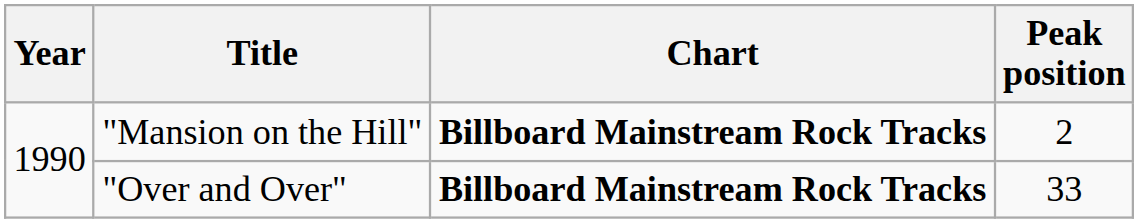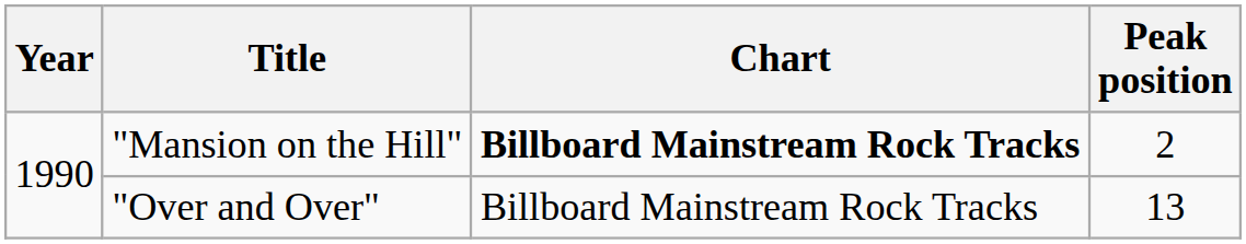 <table class="wikitable">
 <tr>
 <th scope="col">Year</th>
 <th scope="col">Title</th>
 <th scope="col">Chart</th>
 <th scope="col">Peak<br>position</th>
 </tr>
 <tr>
 <td rowspan="2">1990</td>
 <td>"Mansion on the Hill"</td>
 <td><strong>Billboard Mainstream Rock Tracks</strong></td>
 <td style="text-align:center;">2</td>
 </tr>
 <tr>
 <td>"Over and Over"</td>
-<td><strong>Billboard Mainstream Rock Tracks</strong></td>
-<td style="text-align:center;">33</td>
+<td>Billboard Mainstream Rock Tracks</td>
+<td style="text-align:center;">13</td>
 </tr>
 </table>
